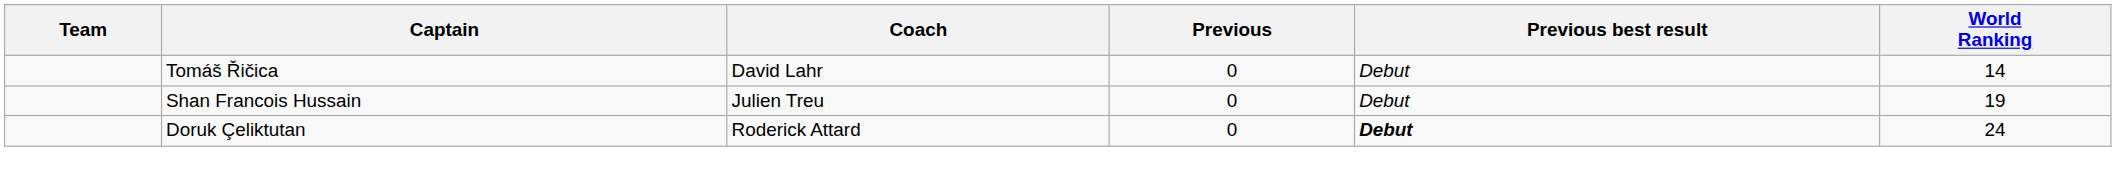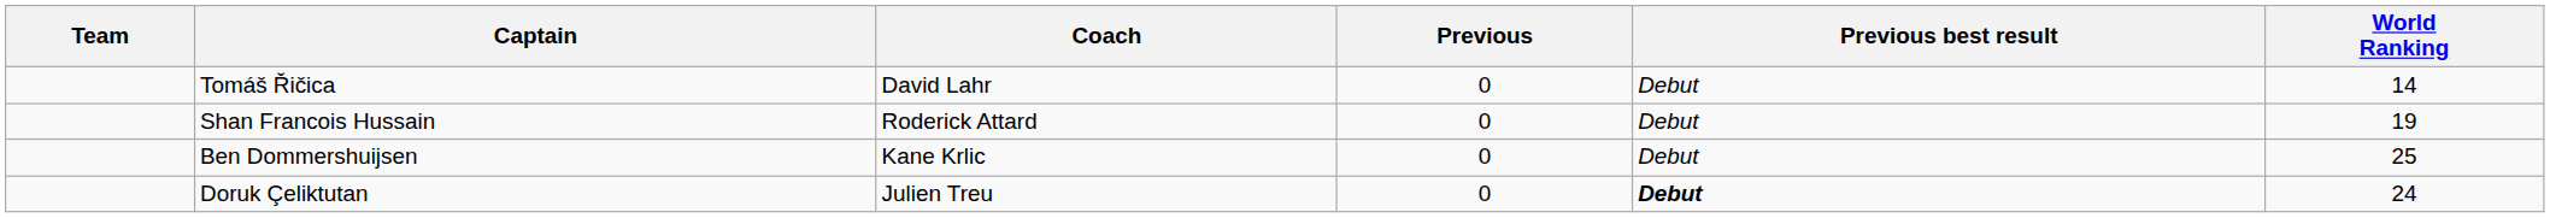 <table class="wikitable plainrowheaders" style="width:90%;">
 <tr>
 <th scope="col">Team</th>
 <th scope="col">Captain</th>
 <th scope="col">Coach</th>
 <th scope="col">Previous<br> </th>
 <th scope="col">Previous best result</th>
 <th scope="col"><a href='#'>World<br>Ranking</a></th>
 </tr>
 <tr>
 <td></td>
 <td>Tomáš Řičica</td>
 <td> David Lahr</td>
 <td style="text-align:center;">0</td>
 <td><em>Debut</em></td>
 <td style="text-align:center;">14</td>
 </tr>
 <tr>
 <td></td>
 <td>Shan Francois Hussain</td>
-<td> Julien Treu</td>
+<td> Roderick Attard</td>
 <td style="text-align:center;">0</td>
 <td><em>Debut</em></td>
 <td style="text-align:center;">19</td>
 </tr>
 <tr>
 <td></td>
+<td>Ben Dommershuijsen</td>
+<td> Kane Krlic</td>
+<td style="text-align:center;">0</td>
+<td><em>Debut</em></td>
+<td style="text-align:center;">25</td>
+</tr>
+<tr>
+<td></td>
 <td>Doruk Çeliktutan</td>
-<td> Roderick Attard</td>
+<td> Julien Treu</td>
 <td style="text-align:center;">0</td>
 <td><strong><em>Debut</em></strong></td>
 <td style="text-align:center;">24</td>
 </tr>
 </table>
